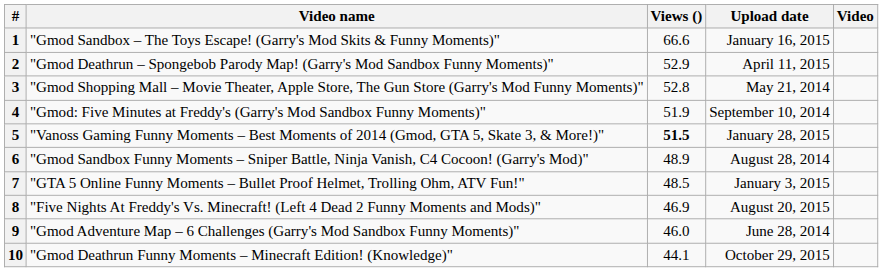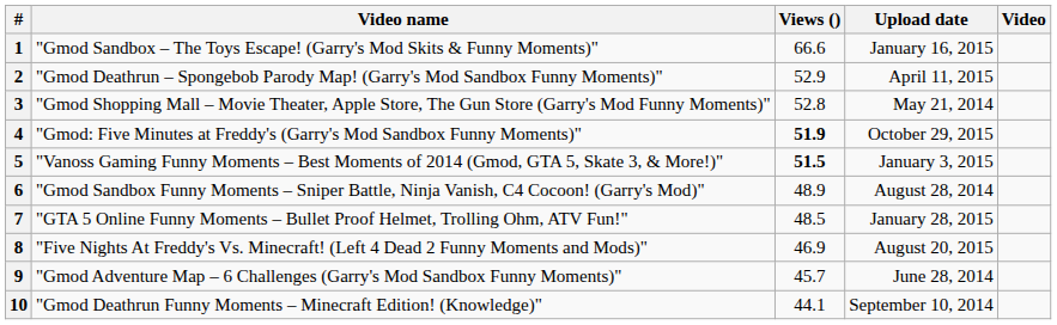 <table class="wikitable sortable">
 <tr>
 <th scope="col">#</th>
 <th scope="col">Video name</th>
 <th scope="col">Views ()</th>
 <th scope="col" data-sort-type="date">Upload date</th>
 <th scope="col" class="unsortable">Video</th>
 </tr>
 <tr>
 <th scope="row">1</th>
 <td>"Gmod Sandbox – The Toys Escape! (Garry's Mod Skits & Funny Moments)"</td>
 <td align="center">66.6</td>
 <td align="right">January 16, 2015</td>
 <td align="center"></td>
 </tr>
 <tr>
 <th scope="row">2</th>
 <td>"Gmod Deathrun – Spongebob Parody Map! (Garry's Mod Sandbox Funny Moments)"</td>
 <td align="center">52.9</td>
 <td align="right">April 11, 2015</td>
 <td align="center"></td>
 </tr>
 <tr>
 <th scope="row">3</th>
 <td>"Gmod Shopping Mall – Movie Theater, Apple Store, The Gun Store (Garry's Mod Funny Moments)"</td>
 <td align="center">52.8</td>
 <td align="right">May 21, 2014</td>
 <td align="center"></td>
 </tr>
 <tr>
 <th scope="row">4</th>
 <td>"Gmod: Five Minutes at Freddy's (Garry's Mod Sandbox Funny Moments)"</td>
-<td align="center">51.9</td>
-<td align="right">September 10, 2014</td>
+<td align="center"><strong>51.9</strong></td>
+<td align="right">October 29, 2015</td>
 <td align="center"></td>
 </tr>
 <tr>
 <th scope="row">5</th>
 <td>"Vanoss Gaming Funny Moments – Best Moments of 2014 (Gmod, GTA 5, Skate 3, & More!)"</td>
 <td align="center"><strong>51.5</strong></td>
-<td align="right">January 28, 2015</td>
+<td align="right">January 3, 2015</td>
 <td align="center"></td>
 </tr>
 <tr>
 <th scope="row">6</th>
 <td>"Gmod Sandbox Funny Moments – Sniper Battle, Ninja Vanish, C4 Cocoon! (Garry's Mod)"</td>
 <td align="center">48.9</td>
 <td align="right">August 28, 2014</td>
 <td align="center"></td>
 </tr>
 <tr>
 <th scope="row">7</th>
 <td>"GTA 5 Online Funny Moments – Bullet Proof Helmet, Trolling Ohm, ATV Fun!"</td>
 <td align="center">48.5</td>
-<td align="right">January 3, 2015</td>
+<td align="right">January 28, 2015</td>
 <td align="center"></td>
 </tr>
 <tr>
 <th scope="row">8</th>
 <td>"Five Nights At Freddy's Vs. Minecraft! (Left 4 Dead 2 Funny Moments and Mods)"</td>
 <td align="center">46.9</td>
 <td align="right">August 20, 2015</td>
 <td align="center"></td>
 </tr>
 <tr>
 <th scope="row">9</th>
 <td>"Gmod Adventure Map – 6 Challenges (Garry's Mod Sandbox Funny Moments)"</td>
-<td align="center">46.0</td>
+<td align="center">45.7</td>
 <td align="right">June 28, 2014</td>
 <td align="center"></td>
 </tr>
 <tr>
 <th scope="row">10</th>
 <td>"Gmod Deathrun Funny Moments – Minecraft Edition! (Knowledge)"</td>
 <td align="center">44.1</td>
-<td align="right">October 29, 2015</td>
+<td align="right">September 10, 2014</td>
 <td align="center"></td>
 </tr>
 </table>
